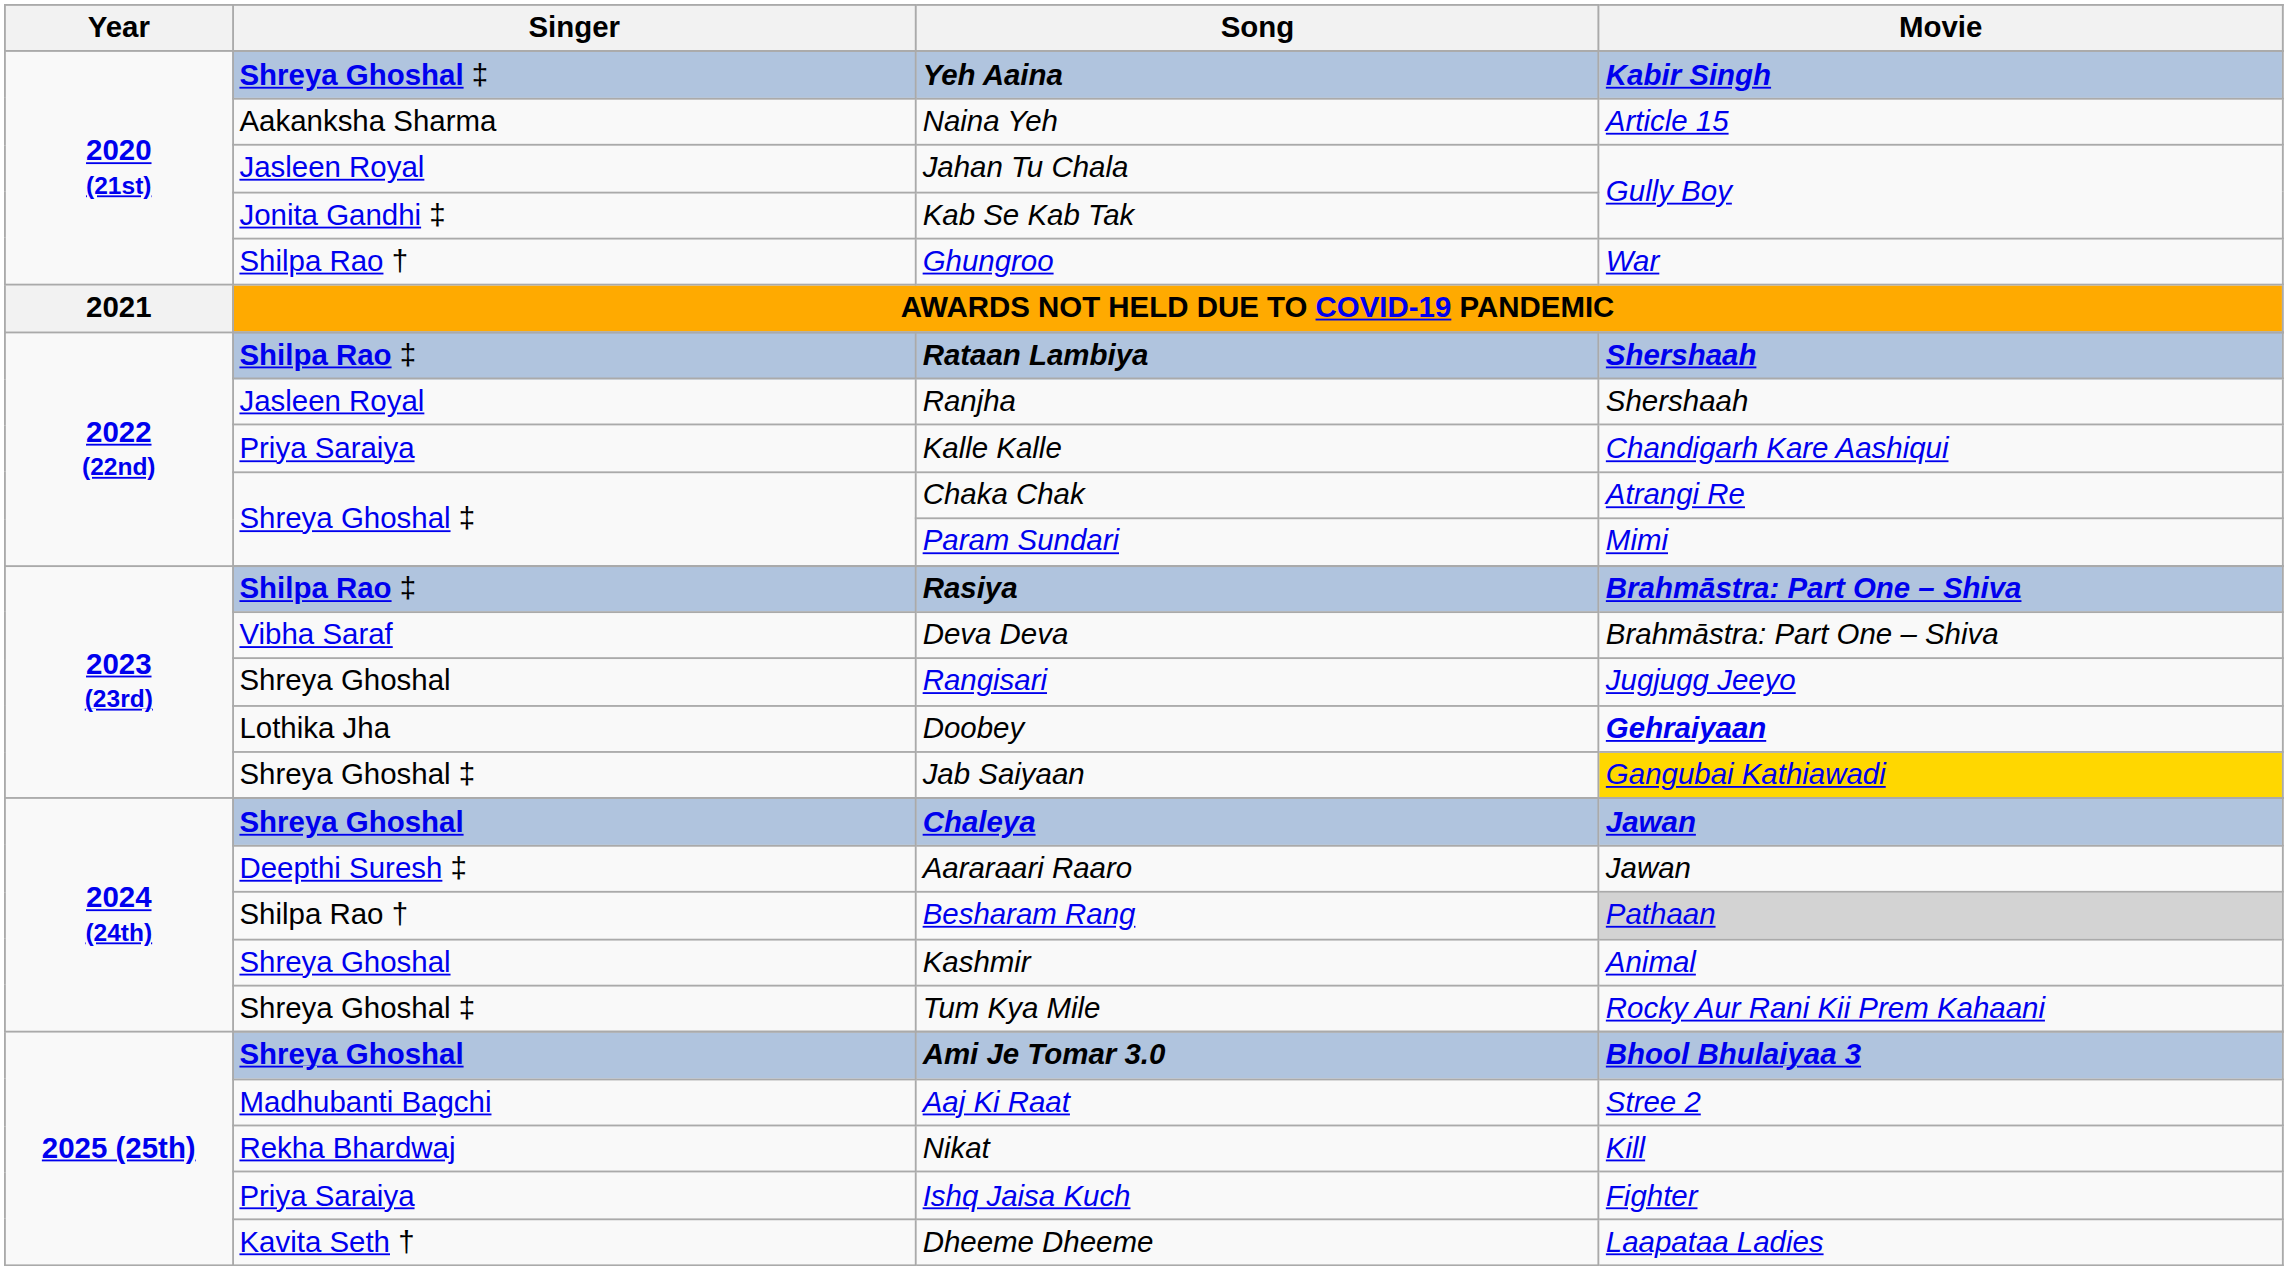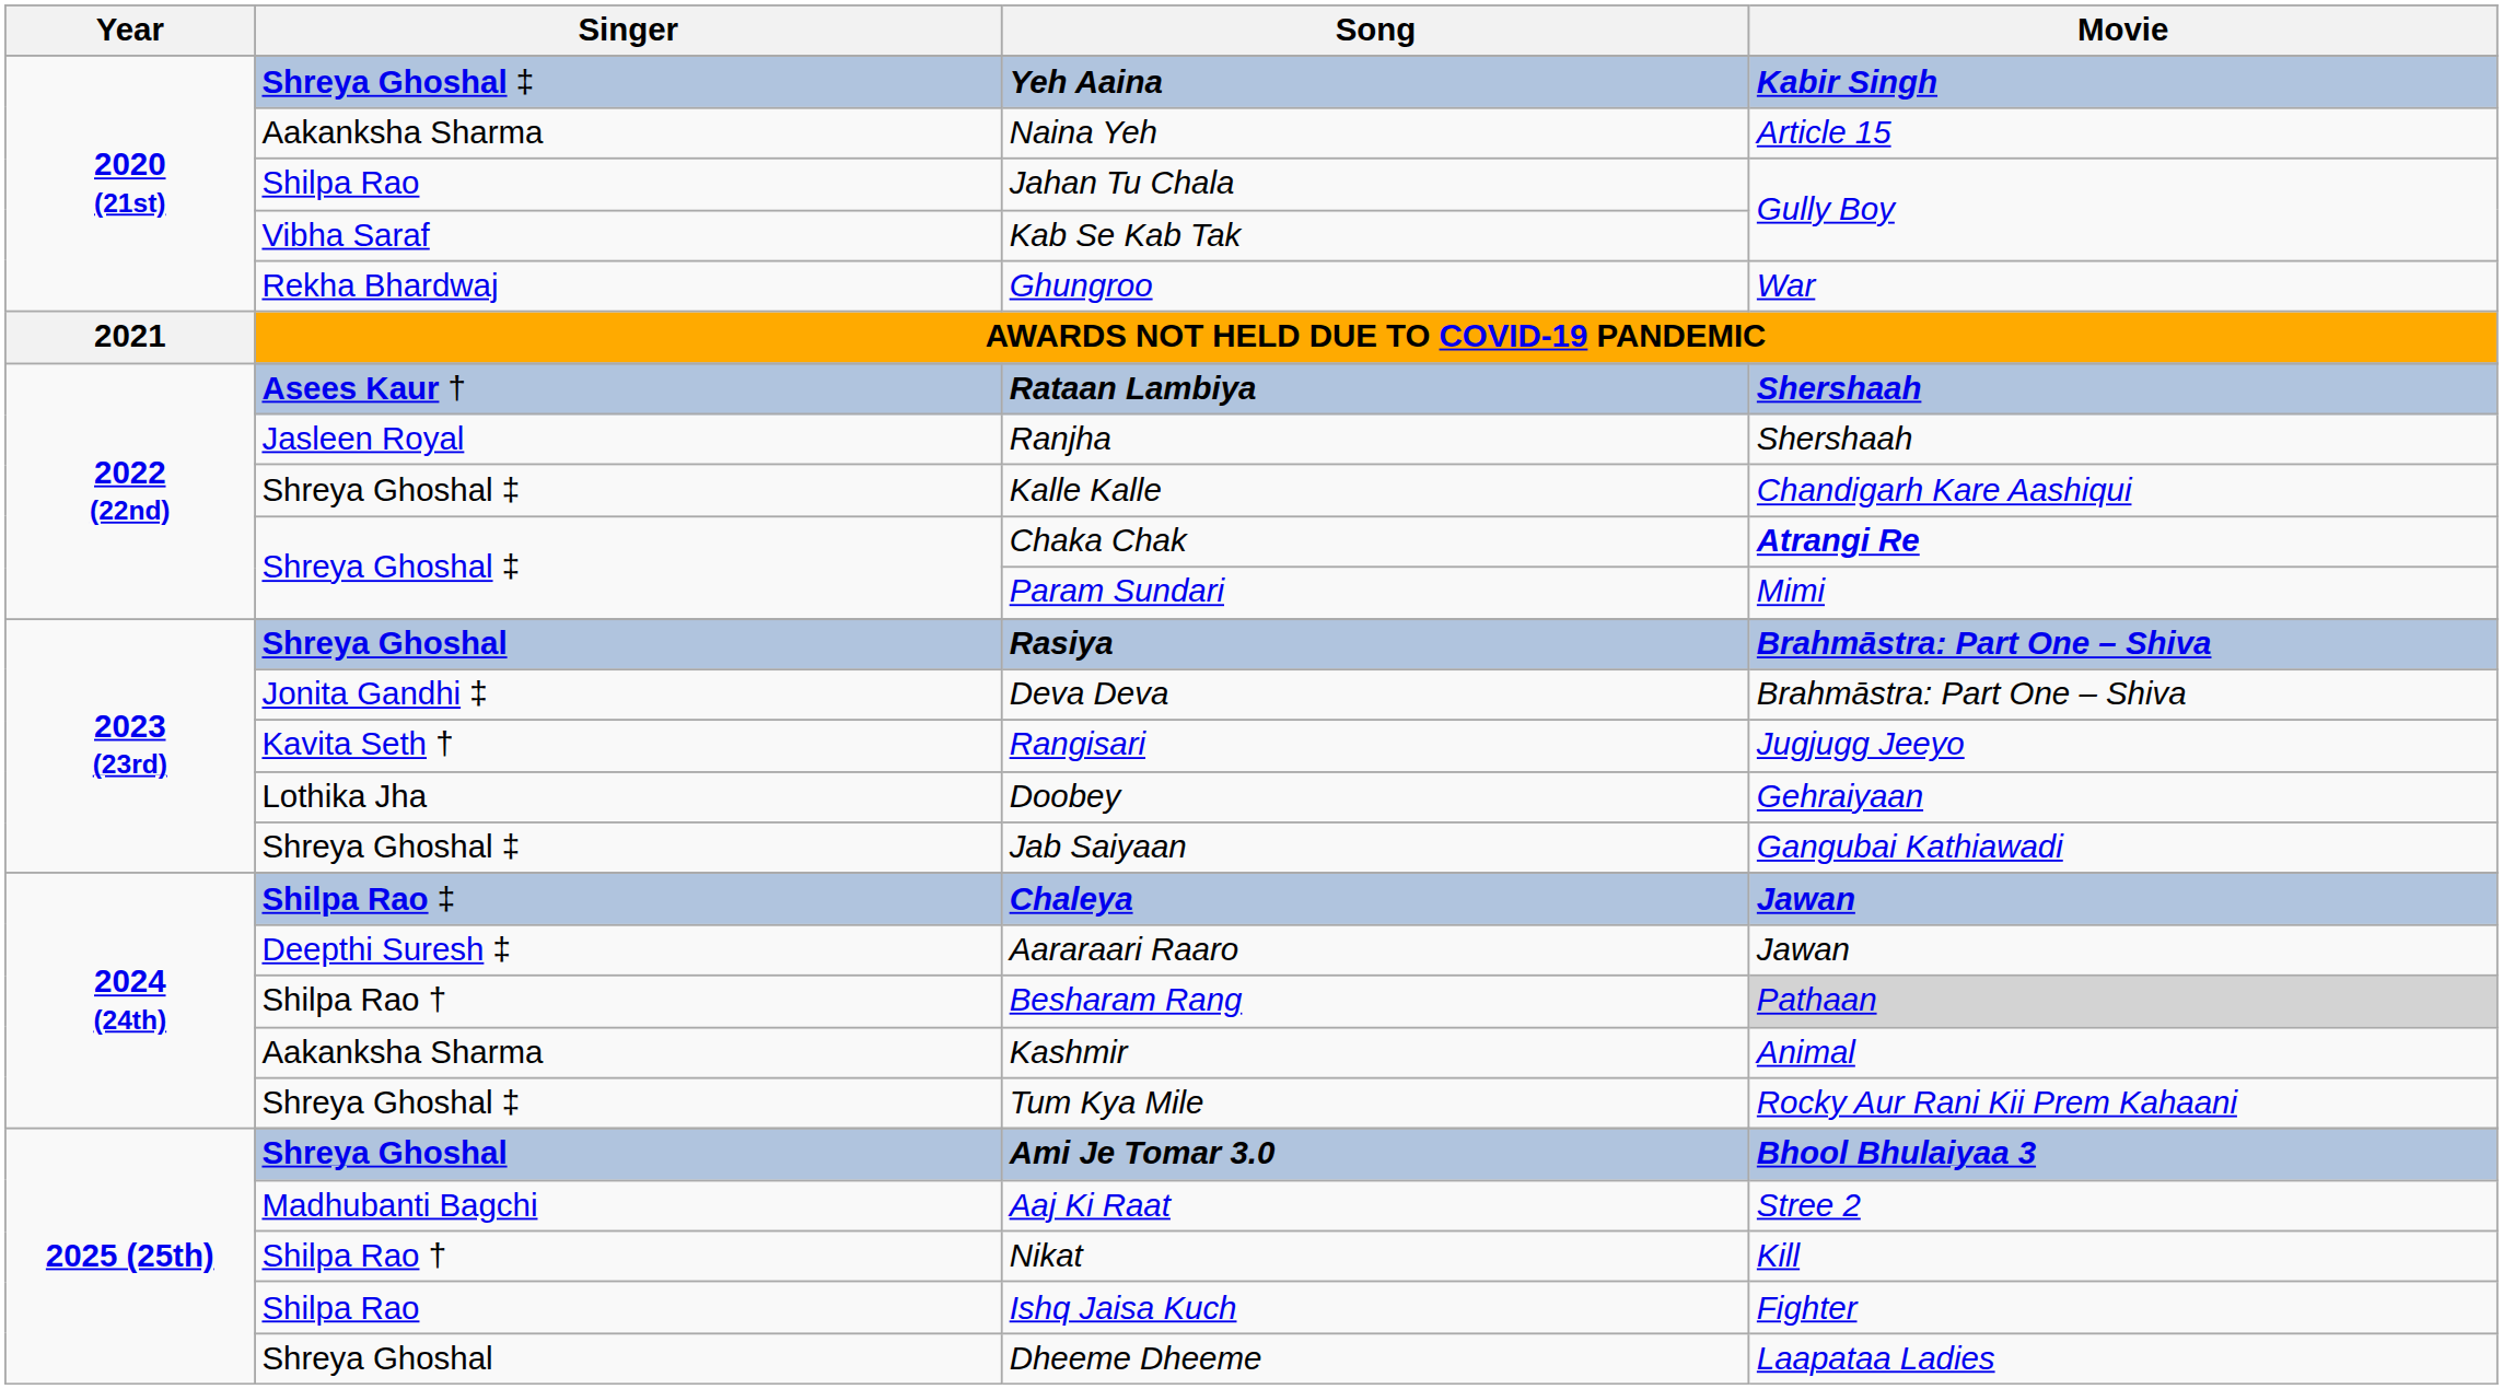 <table class="wikitable" style="width:98%;">
 <tr style="background:#bebebe;">
 <th style="width:10%;">Year</th>
 <th style="width:30%;">Singer</th>
 <th style="width:30%;">Song</th>
 <th style="width:30%;">Movie</th>
 </tr>
 <tr>
 <td rowspan=6 style="text-align:center"><strong><a href='#'>2020<br><small>(21st)</small></a></strong><br></td>
 </tr>
 <tr style="background:#B0C4DE;">
 <td><strong><a href='#'>Shreya Ghoshal</a></strong> ‡</td>
 <td><strong><em>Yeh Aaina</em></strong></td>
 <td><strong><em><a href='#'>Kabir Singh</a></em></strong></td>
 </tr>
 <tr>
 <td>Aakanksha Sharma</td>
 <td><em>Naina Yeh</em></td>
 <td><a href='#'><em>Article 15</em></a></td>
 </tr>
 <tr>
-<td><a href='#'>Jasleen Royal</a></td>
+<td><a href='#'>Shilpa Rao</a></td>
 <td><em>Jahan Tu Chala</em></td>
 <td rowspan=2><em><a href='#'>Gully Boy</a></em></td>
 </tr>
 <tr>
-<td><a href='#'>Jonita Gandhi</a> ‡</td>
+<td><a href='#'>Vibha Saraf</a></td>
 <td><em>Kab Se Kab Tak </em></td>
 </tr>
 <tr>
-<td><a href='#'>Shilpa Rao</a> †</td>
+<td><a href='#'>Rekha Bhardwaj</a></td>
 <td><a href='#'><em>Ghungroo</em></a></td>
 <td><em><a href='#'>War</a></em></td>
 </tr>
 <tr>
 <th scope="row" rowspan=1 style="text-align:center">2021<br></th>
 <td colspan=4 rowspan= 1 style="background:#FFAA00; text-align:center"><strong>AWARDS NOT HELD DUE TO <a href='#'>COVID-19</a> PANDEMIC</strong></td>
 </tr>
 <tr>
 <td rowspan=6 style="text-align:center"><strong><a href='#'>2022<br><small>(22nd)</small></a></strong></td>
 </tr>
 <tr style="background:#B0C4DE;">
-<td><strong><a href='#'>Shilpa Rao</a></strong> ‡</td>
+<td><strong><a href='#'>Asees Kaur</a></strong> †</td>
 <td><strong><em>Rataan Lambiya</em></strong></td>
 <td><strong><em><a href='#'>Shershaah</a></em></strong></td>
 </tr>
 <tr>
 <td><a href='#'>Jasleen Royal</a></td>
 <td><em>Ranjha</em></td>
 <td><em>Shershaah</em></td>
 </tr>
 <tr>
-<td><a href='#'>Priya Saraiya</a></td>
+<td>Shreya Ghoshal ‡</td>
 <td><em>Kalle Kalle</em></td>
 <td><em><a href='#'>Chandigarh Kare Aashiqui</a></em></td>
 </tr>
 <tr>
 <td rowspan="2"><a href='#'>Shreya Ghoshal</a> ‡</td>
 <td><em>Chaka Chak</em></td>
-<td><em><a href='#'>Atrangi Re</a></em></td>
+<td><strong><em><a href='#'>Atrangi Re</a></em></strong></td>
 </tr>
 <tr>
 <td><em><a href='#'>Param Sundari</a></em></td>
 <td><a href='#'><em>Mimi</em></a></td>
 </tr>
 <tr>
 <td rowspan=6 style="text-align:center"><strong><a href='#'>2023<br><small>(23rd)</small></a></strong> </td>
 </tr>
 <tr style="background:#B0C4DE;">
-<td><strong><a href='#'>Shilpa Rao</a></strong> ‡</td>
+<td><strong><a href='#'>Shreya Ghoshal</a></strong></td>
 <td><strong><em>Rasiya</em></strong></td>
 <td><strong><em><a href='#'>Brahmāstra: Part One – Shiva</a></em></strong></td>
 </tr>
 <tr>
-<td><a href='#'>Vibha Saraf</a></td>
+<td><a href='#'>Jonita Gandhi</a> ‡</td>
 <td><em>Deva Deva</em></td>
 <td><em>Brahmāstra: Part One – Shiva</em></td>
 </tr>
 <tr>
-<td>Shreya Ghoshal</td>
+<td><a href='#'>Kavita Seth</a> †</td>
 <td><em><a href='#'>Rangisari</a></em></td>
 <td><em><a href='#'>Jugjugg Jeeyo</a></em></td>
 </tr>
 <tr>
 <td>Lothika Jha</td>
 <td><em>Doobey</em></td>
-<td><strong><em><a href='#'>Gehraiyaan</a></em></strong></td>
+<td><em><a href='#'>Gehraiyaan</a></em></td>
 </tr>
 <tr>
 <td>Shreya Ghoshal ‡</td>
 <td><em>Jab Saiyaan</em></td>
-<td style="background: gold;"><em><a href='#'>Gangubai Kathiawadi</a></em></td>
+<td><em><a href='#'>Gangubai Kathiawadi</a></em></td>
 </tr>
 <tr>
 <td rowspan="6" style="text-align:center"><strong><a href='#'>2024<br><small>(24th)</small></a></strong> </td>
 </tr>
 <tr style="background:#B0C4DE;">
-<td><strong><a href='#'>Shreya Ghoshal</a></strong></td>
+<td><strong><a href='#'>Shilpa Rao</a></strong> ‡</td>
 <td><strong><em><a href='#'>Chaleya</a></em></strong></td>
 <td><a href='#'><strong><em>Jawan</em></strong></a></td>
 </tr>
 <tr>
 <td><a href='#'>Deepthi Suresh</a> ‡</td>
 <td><em>Aararaari Raaro</em></td>
 <td><em>Jawan</em></td>
 </tr>
 <tr>
 <td>Shilpa Rao †</td>
 <td><em><a href='#'>Besharam Rang</a></em></td>
 <td style="background: lightgrey;"><em><a href='#'>Pathaan</a></em></td>
 </tr>
 <tr>
-<td><a href='#'>Shreya Ghoshal</a></td>
+<td>Aakanksha Sharma</td>
 <td><em>Kashmir</em></td>
 <td><a href='#'><em>Animal</em></a></td>
 </tr>
 <tr>
 <td>Shreya Ghoshal ‡</td>
 <td><em>Tum Kya Mile</em></td>
 <td><em><a href='#'>Rocky Aur Rani Kii Prem Kahaani</a></em></td>
 </tr>
 <tr>
 <td rowspan="6" style="text-align:center"><strong><a href='#'>2025 (25th)</a></strong> </td>
 </tr>
 <tr style="background:#B0C4DE;">
 <td><a href='#'><strong>Shreya Ghoshal</strong></a></td>
 <td><strong><em>Ami Je Tomar 3.0</em></strong></td>
 <td><strong><em><a href='#'>Bhool Bhulaiyaa 3</a></em></strong></td>
 </tr>
 <tr>
 <td><a href='#'>Madhubanti Bagchi</a></td>
 <td><em><a href='#'>Aaj Ki Raat</a></em></td>
 <td><em><a href='#'>Stree 2</a></em></td>
 </tr>
 <tr>
-<td><a href='#'>Rekha Bhardwaj</a></td>
+<td><a href='#'>Shilpa Rao</a> †</td>
 <td><em>Nikat</em></td>
 <td><a href='#'><em>Kill</em></a></td>
 </tr>
 <tr>
-<td><a href='#'>Priya Saraiya</a></td>
+<td><a href='#'>Shilpa Rao</a></td>
 <td><em><a href='#'>Ishq Jaisa Kuch</a></em></td>
 <td><em><a href='#'>Fighter</a></em></td>
 </tr>
 <tr>
-<td><a href='#'>Kavita Seth</a> †</td>
+<td>Shreya Ghoshal</td>
 <td><em>Dheeme Dheeme</em></td>
 <td><em><a href='#'>Laapataa Ladies</a></em></td>
 </tr>
 </table>
